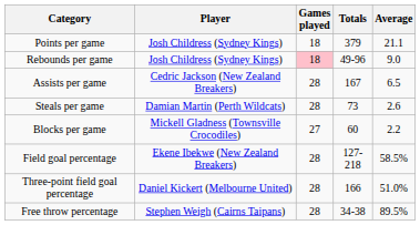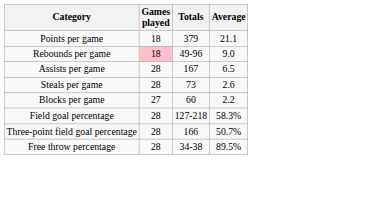 <table class="wikitable" style="text-align:center">
 <tr>
 <th>Category</th>
-<th>Player</th>
 <th>Games<br>played</th>
 <th>Totals</th>
 <th>Average</th>
 </tr>
 <tr>
 <td>Points per game</td>
-<td><a href='#'>Josh Childress</a> (<a href='#'>Sydney Kings</a>)</td>
 <td>18</td>
 <td>379</td>
 <td>21.1</td>
 </tr>
 <tr>
 <td>Rebounds per game</td>
-<td><a href='#'>Josh Childress</a> (<a href='#'>Sydney Kings</a>)</td>
 <td style="background: pink;">18</td>
 <td>49-96</td>
 <td>9.0</td>
 </tr>
 <tr>
 <td>Assists per game</td>
-<td><a href='#'>Cedric Jackson</a> (<a href='#'>New Zealand Breakers</a>)</td>
 <td>28</td>
 <td>167</td>
 <td>6.5</td>
 </tr>
 <tr>
 <td>Steals per game</td>
-<td><a href='#'>Damian Martin</a> (<a href='#'>Perth Wildcats</a>)</td>
 <td>28</td>
 <td>73</td>
 <td>2.6</td>
 </tr>
 <tr>
 <td>Blocks per game</td>
-<td><a href='#'>Mickell Gladness</a> (<a href='#'>Townsville Crocodiles</a>)</td>
 <td>27</td>
 <td>60</td>
 <td>2.2</td>
 </tr>
 <tr>
 <td>Field goal percentage</td>
-<td><a href='#'>Ekene Ibekwe</a> (<a href='#'>New Zealand Breakers</a>)</td>
 <td>28</td>
 <td>127-218</td>
-<td>58.5%</td>
+<td>58.3%</td>
 </tr>
 <tr>
 <td>Three-point field goal percentage</td>
-<td><a href='#'>Daniel Kickert</a> (<a href='#'>Melbourne United</a>)</td>
 <td>28</td>
 <td>166</td>
-<td>51.0%</td>
+<td>50.7%</td>
 </tr>
 <tr>
 <td>Free throw percentage</td>
-<td><a href='#'>Stephen Weigh</a> (<a href='#'>Cairns Taipans</a>)</td>
 <td>28</td>
 <td>34-38</td>
 <td>89.5%</td>
 </tr>
 </table>
